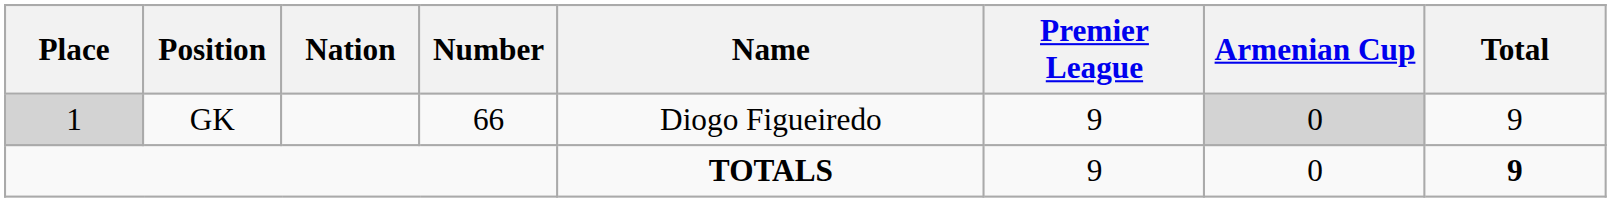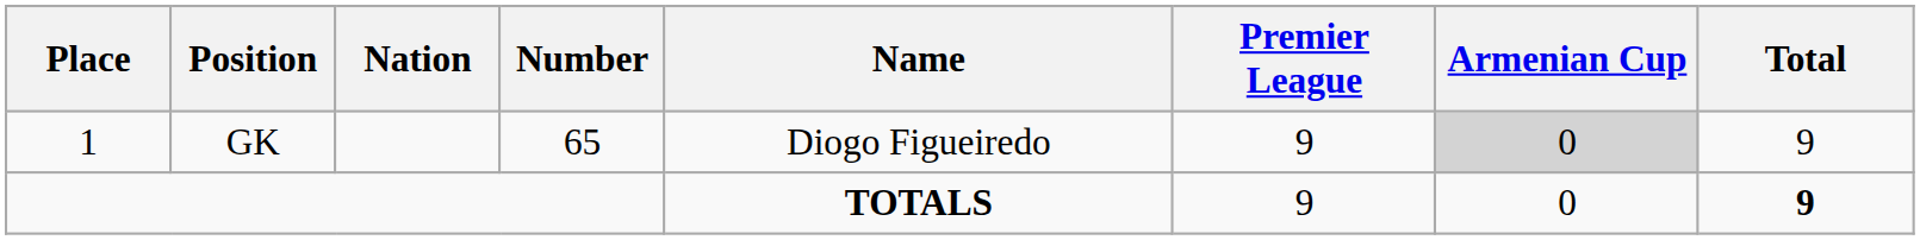 <table class="wikitable" style="font-size: 95%; text-align: center;">
 <tr>
 <th width=60>Place</th>
 <th width=60>Position</th>
 <th width=60>Nation</th>
 <th width=60>Number</th>
 <th width=200>Name</th>
 <th width=100><a href='#'>Premier League</a></th>
 <th width=100><a href='#'>Armenian Cup</a></th>
 <th width=80><strong>Total</strong></th>
 </tr>
 <tr>
-<td style="background: lightgrey;">1</td>
+<td>1</td>
 <td>GK</td>
 <td></td>
-<td>66</td>
+<td>65</td>
 <td>Diogo Figueiredo</td>
 <td>9</td>
 <td style="background: lightgrey;">0</td>
 <td>9</td>
 </tr>
 <tr>
 <td colspan="4"></td>
 <td><strong>TOTALS</strong></td>
 <td>9</td>
 <td>0</td>
 <td><strong>9</strong></td>
 </tr>
 </table>
